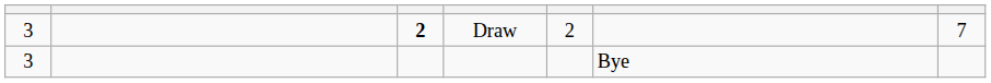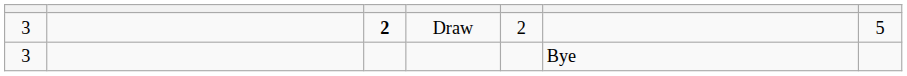 <table class="wikitable" style="text-align: center;">
 <tr>
 <th width=30></th>
 <th width=270></th>
 <th width=30></th>
 <th width=75></th>
 <th width=30></th>
 <th width=270></th>
 <th width=30></th>
 </tr>
 <tr>
 <td>3</td>
 <td align=left></td>
 <td><strong>2</strong></td>
 <td>Draw</td>
 <td>2</td>
 <td align=left><strong></strong></td>
-<td>7</td>
+<td>5</td>
 </tr>
 <tr>
 <td>3</td>
 <td align=left><strong></strong></td>
 <td></td>
 <td></td>
 <td></td>
 <td align=left>Bye</td>
 <td></td>
 </tr>
 </table>
